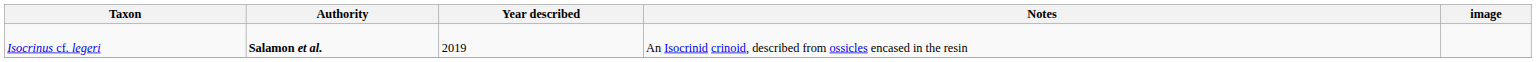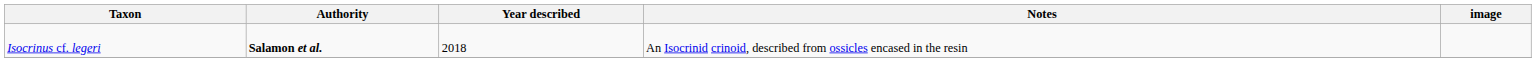 <table class="wikitable sortable" align="center" width="100%">
 <tr>
 <th>Taxon</th>
 <th>Authority</th>
 <th>Year described</th>
 <th>Notes</th>
 <th>image</th>
 </tr>
 <tr>
 <td><br><a href='#'><em>Isocrinus</em> cf. <em>legeri</em></a></td>
 <td><strong><br>Salamon <em>et al.</em></strong></td>
-<td><br>2019</td>
+<td><br>2018</td>
 <td><br>An <a href='#'>Isocrinid</a> <a href='#'>crinoid</a>, described from <a href='#'>ossicles</a> encased in the resin</td>
 <td></td>
 </tr>
 <tr>
 </tr>
 </table>
